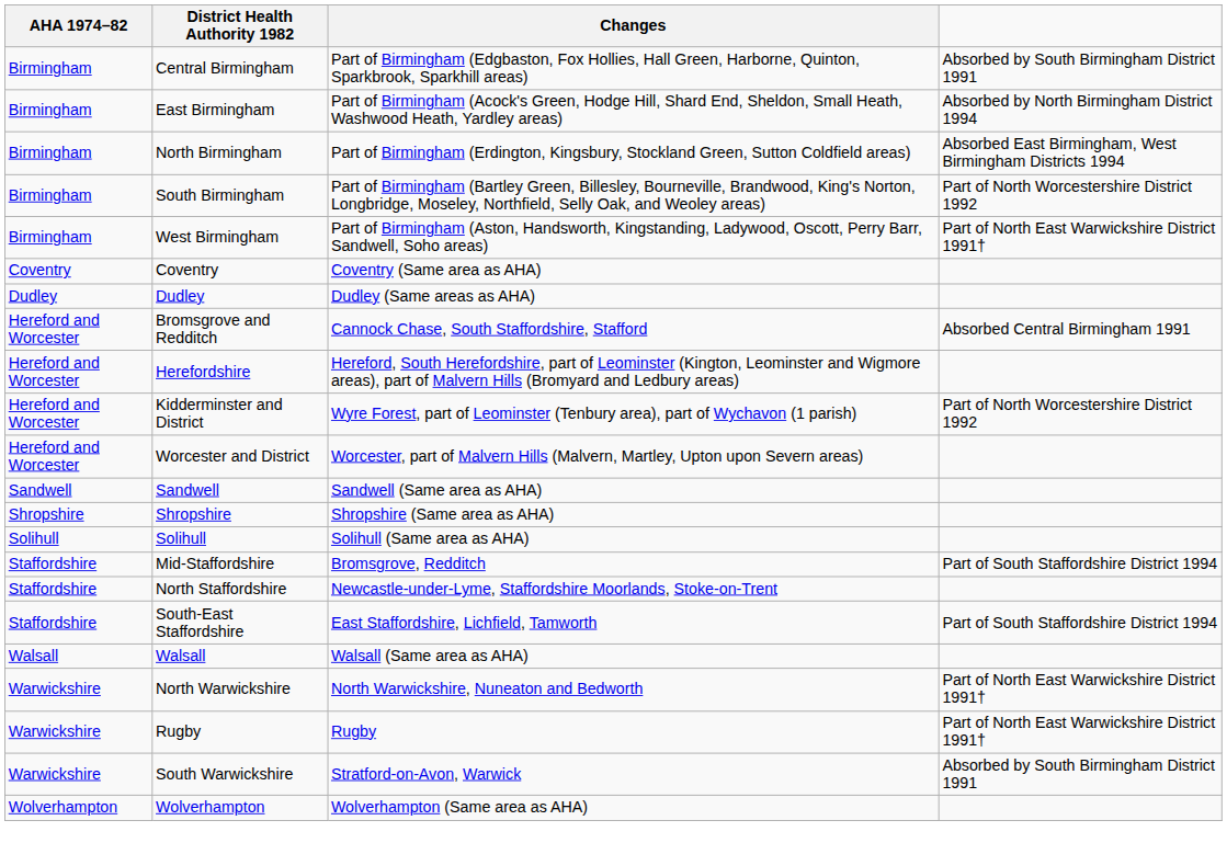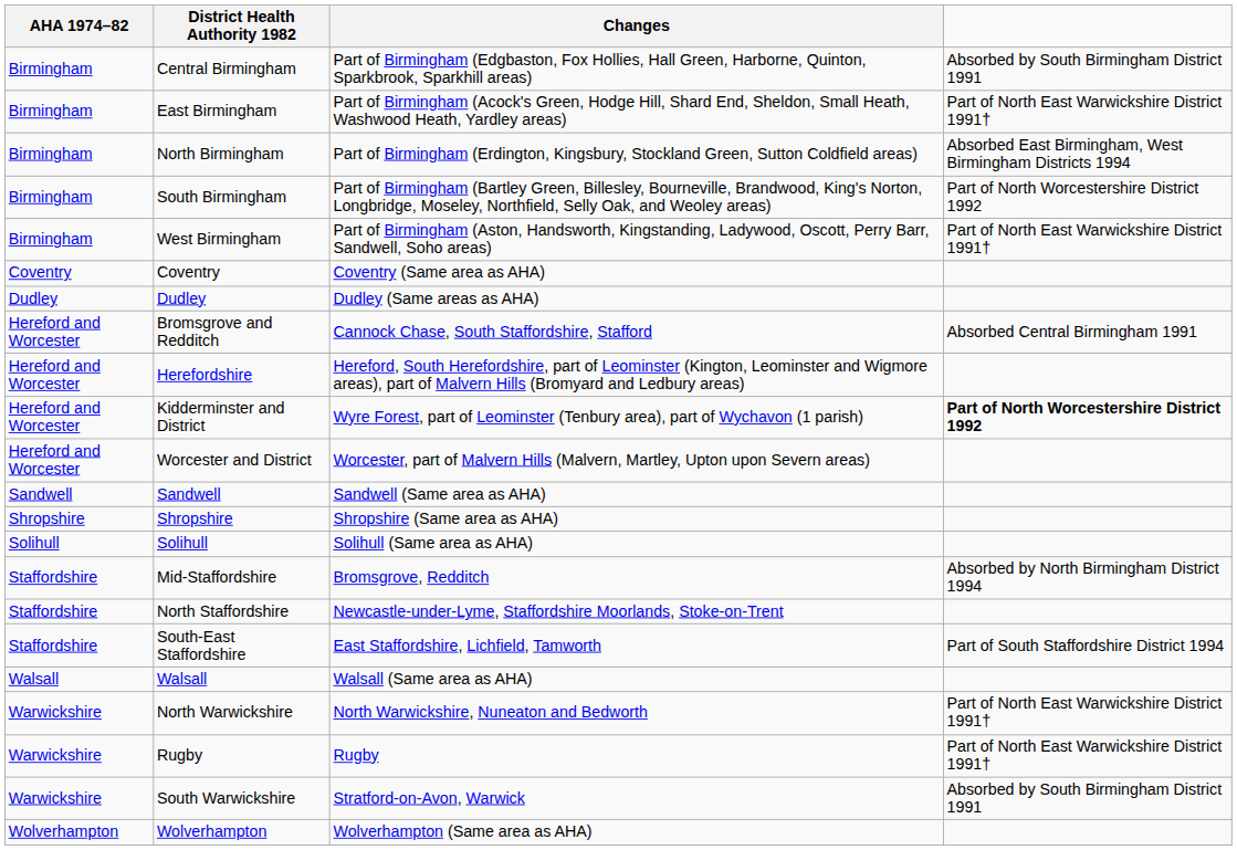 <table class="wikitable">
 <tr>
 <th>AHA 1974–82</th>
 <th>District Health Authority 1982</th>
 <th>Changes</th>
 </tr>
 <tr>
 <td><a href='#'>Birmingham</a></td>
 <td>Central Birmingham</td>
 <td>Part of <a href='#'>Birmingham</a> (Edgbaston, Fox Hollies, Hall Green, Harborne, Quinton, Sparkbrook, Sparkhill areas)</td>
 <td>Absorbed by South Birmingham District 1991</td>
 </tr>
 <tr>
 <td><a href='#'>Birmingham</a></td>
 <td>East Birmingham</td>
 <td>Part of <a href='#'>Birmingham</a> (Acock's Green, Hodge Hill, Shard End, Sheldon, Small Heath, Washwood Heath, Yardley areas)</td>
-<td>Absorbed by North Birmingham District 1994</td>
+<td>Part of North East Warwickshire District 1991†</td>
 </tr>
 <tr>
 <td><a href='#'>Birmingham</a></td>
 <td>North Birmingham</td>
 <td>Part of <a href='#'>Birmingham</a> (Erdington, Kingsbury, Stockland Green, Sutton Coldfield areas)</td>
 <td>Absorbed East Birmingham, West Birmingham Districts 1994</td>
 </tr>
 <tr>
 <td><a href='#'>Birmingham</a></td>
 <td>South Birmingham</td>
 <td>Part of <a href='#'>Birmingham</a> (Bartley Green, Billesley, Bourneville, Brandwood, King's Norton, Longbridge, Moseley, Northfield, Selly Oak, and Weoley areas)</td>
 <td>Part of North Worcestershire District 1992</td>
 </tr>
 <tr>
 <td><a href='#'>Birmingham</a></td>
 <td>West Birmingham</td>
 <td>Part of <a href='#'>Birmingham</a> (Aston, Handsworth, Kingstanding, Ladywood, Oscott, Perry Barr, Sandwell, Soho areas)</td>
 <td>Part of North East Warwickshire District 1991†</td>
 </tr>
 <tr>
 <td><a href='#'>Coventry</a></td>
 <td>Coventry</td>
 <td><a href='#'>Coventry</a> (Same area as AHA)</td>
 <td></td>
 </tr>
 <tr>
 <td><a href='#'>Dudley</a></td>
 <td><a href='#'>Dudley</a></td>
 <td><a href='#'>Dudley</a> (Same areas as AHA)</td>
 <td></td>
 </tr>
 <tr>
 <td><a href='#'>Hereford and Worcester</a></td>
 <td>Bromsgrove and Redditch</td>
 <td><a href='#'>Cannock Chase</a>, <a href='#'>South Staffordshire</a>, <a href='#'>Stafford</a></td>
 <td>Absorbed Central Birmingham 1991</td>
 </tr>
 <tr>
 <td><a href='#'>Hereford and Worcester</a></td>
 <td><a href='#'>Herefordshire</a></td>
 <td><a href='#'>Hereford</a>, <a href='#'>South Herefordshire</a>, part of <a href='#'>Leominster</a> (Kington, Leominster and Wigmore areas), part of <a href='#'>Malvern Hills</a> (Bromyard and Ledbury areas)</td>
 <td></td>
 </tr>
 <tr>
 <td><a href='#'>Hereford and Worcester</a></td>
 <td>Kidderminster and District</td>
 <td><a href='#'>Wyre Forest</a>, part of <a href='#'>Leominster</a> (Tenbury area), part of <a href='#'>Wychavon</a> (1 parish)</td>
-<td>Part of North Worcestershire District 1992</td>
+<td><strong>Part of North Worcestershire District 1992</strong></td>
 </tr>
 <tr>
 <td><a href='#'>Hereford and Worcester</a></td>
 <td>Worcester and District</td>
 <td><a href='#'>Worcester</a>, part of <a href='#'>Malvern Hills</a> (Malvern, Martley, Upton upon Severn areas)</td>
 <td></td>
 </tr>
 <tr>
 <td><a href='#'>Sandwell</a></td>
 <td><a href='#'>Sandwell</a></td>
 <td><a href='#'>Sandwell</a> (Same area as AHA)</td>
 <td></td>
 </tr>
 <tr>
 <td><a href='#'>Shropshire</a></td>
 <td><a href='#'>Shropshire</a></td>
 <td><a href='#'>Shropshire</a> (Same area as AHA)</td>
 <td></td>
 </tr>
 <tr>
 <td><a href='#'>Solihull</a></td>
 <td><a href='#'>Solihull</a></td>
 <td><a href='#'>Solihull</a> (Same area as AHA)</td>
 <td></td>
 </tr>
 <tr>
 <td><a href='#'>Staffordshire</a></td>
 <td>Mid-Staffordshire</td>
 <td><a href='#'>Bromsgrove</a>, <a href='#'>Redditch</a></td>
-<td>Part of South Staffordshire District 1994</td>
+<td>Absorbed by North Birmingham District 1994</td>
 </tr>
 <tr>
 <td><a href='#'>Staffordshire</a></td>
 <td>North Staffordshire</td>
 <td><a href='#'>Newcastle-under-Lyme</a>, <a href='#'>Staffordshire Moorlands</a>, <a href='#'>Stoke-on-Trent</a></td>
 <td></td>
 </tr>
 <tr>
 <td><a href='#'>Staffordshire</a></td>
 <td>South-East Staffordshire</td>
 <td><a href='#'>East Staffordshire</a>, <a href='#'>Lichfield</a>, <a href='#'>Tamworth</a></td>
 <td>Part of South Staffordshire District 1994</td>
 </tr>
 <tr>
 <td><a href='#'>Walsall</a></td>
 <td><a href='#'>Walsall</a></td>
 <td><a href='#'>Walsall</a> (Same area as AHA)</td>
 <td></td>
 </tr>
 <tr>
 <td><a href='#'>Warwickshire</a></td>
 <td>North Warwickshire</td>
 <td><a href='#'>North Warwickshire</a>, <a href='#'>Nuneaton and Bedworth</a></td>
 <td>Part of North East Warwickshire District 1991†</td>
 </tr>
 <tr>
 <td><a href='#'>Warwickshire</a></td>
 <td>Rugby</td>
 <td><a href='#'>Rugby</a></td>
 <td>Part of North East Warwickshire District 1991†</td>
 </tr>
 <tr>
 <td><a href='#'>Warwickshire</a></td>
 <td>South Warwickshire</td>
 <td><a href='#'>Stratford-on-Avon</a>, <a href='#'>Warwick</a></td>
 <td>Absorbed by South Birmingham District 1991</td>
 </tr>
 <tr>
 <td><a href='#'>Wolverhampton</a></td>
 <td><a href='#'>Wolverhampton</a></td>
 <td><a href='#'>Wolverhampton</a> (Same area as AHA)</td>
 <td></td>
 </tr>
 </table>
